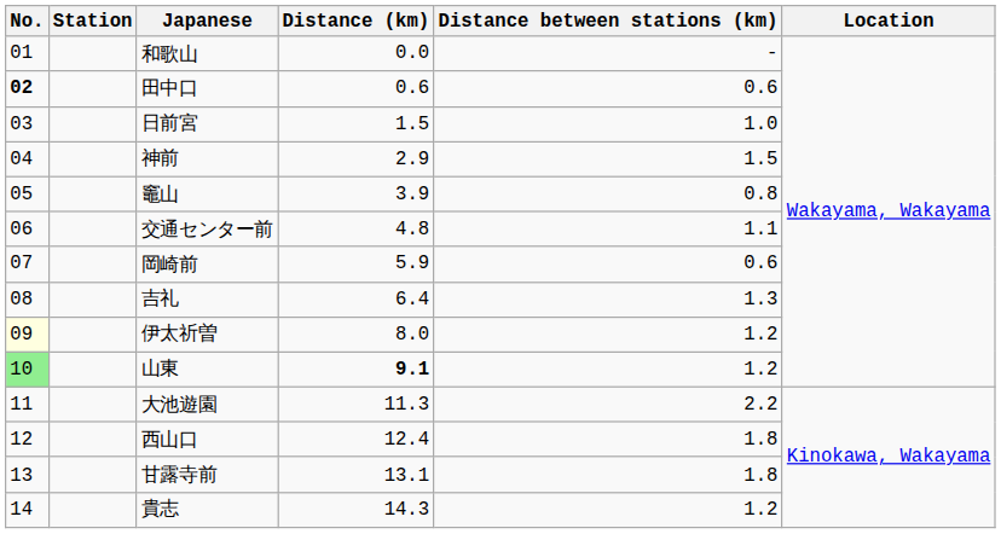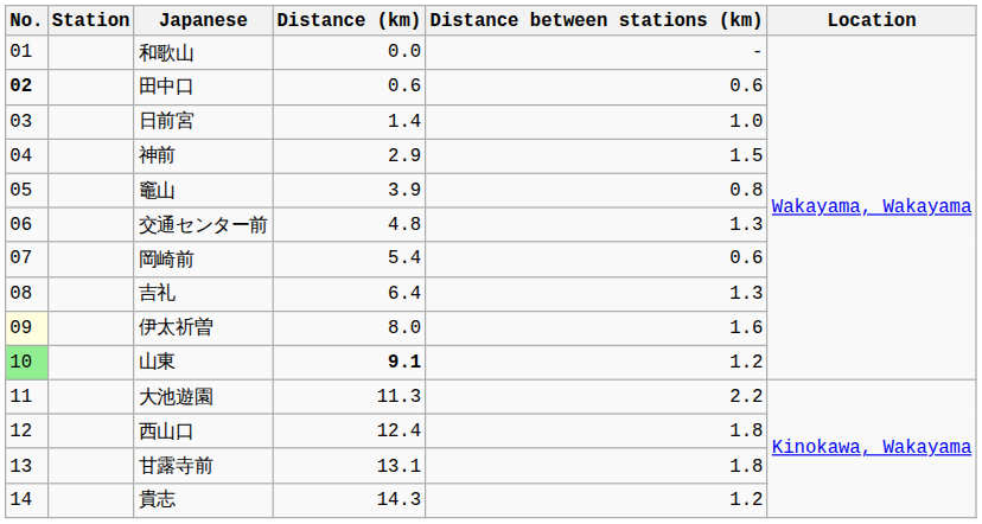 <table class="wikitable">
 <tr>
 <th>No.</th>
 <th>Station</th>
 <th>Japanese</th>
 <th>Distance (km)</th>
 <th>Distance between stations (km)</th>
 <th>Location</th>
 </tr>
 <tr>
 <td>01</td>
 <td></td>
 <td>和歌山</td>
 <td style="text-align:right;">0.0</td>
 <td style="text-align:right;">-</td>
 <td rowspan="10"><a href='#'>Wakayama, Wakayama</a></td>
 </tr>
 <tr>
 <td><strong>02</strong></td>
 <td></td>
 <td>田中口</td>
 <td style="text-align:right;">0.6</td>
 <td style="text-align:right;">0.6</td>
 </tr>
 <tr>
 <td>03</td>
 <td></td>
 <td>日前宮</td>
-<td style="text-align:right;">1.5</td>
+<td style="text-align:right;">1.4</td>
 <td style="text-align:right;">1.0</td>
 </tr>
 <tr>
 <td>04</td>
 <td></td>
 <td>神前</td>
 <td style="text-align:right;">2.9</td>
 <td style="text-align:right;">1.5</td>
 </tr>
 <tr>
 <td>05</td>
 <td></td>
 <td>竈山</td>
 <td style="text-align:right;">3.9</td>
 <td style="text-align:right;">0.8</td>
 </tr>
 <tr>
 <td>06</td>
 <td></td>
 <td>交通センター前</td>
 <td style="text-align:right;">4.8</td>
-<td style="text-align:right;">1.1</td>
+<td style="text-align:right;">1.3</td>
 </tr>
 <tr>
 <td>07</td>
 <td></td>
 <td>岡崎前</td>
-<td style="text-align:right;">5.9</td>
+<td style="text-align:right;">5.4</td>
 <td style="text-align:right;">0.6</td>
 </tr>
 <tr>
 <td>08</td>
 <td></td>
 <td>吉礼</td>
 <td style="text-align:right;">6.4</td>
 <td style="text-align:right;">1.3</td>
 </tr>
 <tr>
 <td style="background: lightyellow;">09</td>
 <td></td>
 <td>伊太祈曽</td>
 <td style="text-align:right;">8.0</td>
-<td style="text-align:right;">1.2</td>
+<td style="text-align:right;">1.6</td>
 </tr>
 <tr>
 <td style="background: lightgreen;">10</td>
 <td></td>
 <td>山東</td>
 <td style="text-align:right;"><strong>9.1</strong></td>
 <td style="text-align:right;">1.2</td>
 </tr>
 <tr>
 <td>11</td>
 <td></td>
 <td>大池遊園</td>
 <td style="text-align:right;">11.3</td>
 <td style="text-align:right;">2.2</td>
 <td rowspan="4"><a href='#'>Kinokawa, Wakayama</a></td>
 </tr>
 <tr>
 <td>12</td>
 <td></td>
 <td>西山口</td>
 <td style="text-align:right;">12.4</td>
 <td style="text-align:right;">1.8</td>
 </tr>
 <tr>
 <td>13</td>
 <td></td>
 <td>甘露寺前</td>
 <td style="text-align:right;">13.1</td>
 <td style="text-align:right;">1.8</td>
 </tr>
 <tr>
 <td>14</td>
 <td></td>
 <td>貴志</td>
 <td style="text-align:right;">14.3</td>
 <td style="text-align:right;">1.2</td>
 </tr>
 </table>
